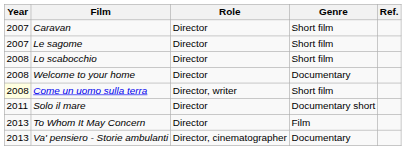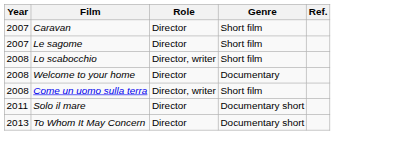 <table class="wikitable">
 <tr>
 <th>Year</th>
 <th>Film</th>
 <th>Role</th>
 <th>Genre</th>
 <th>Ref.</th>
 </tr>
 <tr>
 <td>2007</td>
 <td><em>Caravan</em></td>
 <td>Director</td>
 <td>Short film</td>
 <td></td>
 </tr>
 <tr>
 <td>2007</td>
 <td><em>Le sagome</em></td>
 <td>Director</td>
 <td>Short film</td>
 <td></td>
 </tr>
 <tr>
 <td>2008</td>
 <td><em>Lo scabocchio</em></td>
-<td>Director</td>
+<td>Director, writer</td>
 <td>Short film</td>
 <td></td>
 </tr>
 <tr>
 <td>2008</td>
 <td><em>Welcome to your home</em></td>
 <td>Director</td>
 <td>Documentary</td>
 <td></td>
 </tr>
 <tr>
-<td style="background: lightyellow;">2008</td>
+<td>2008</td>
 <td><em><a href='#'>Come un uomo sulla terra</a></em></td>
 <td>Director, writer</td>
 <td>Short film</td>
 <td></td>
 </tr>
 <tr>
 <td>2011</td>
 <td><em>Solo il mare</em></td>
 <td>Director</td>
 <td>Documentary short</td>
 <td></td>
 </tr>
 <tr>
 <td>2013</td>
 <td><em>To Whom It May Concern</em></td>
 <td>Director</td>
-<td>Film</td>
-<td></td>
-</tr>
-<tr>
-<td>2013</td>
-<td><em>Va' pensiero - Storie ambulanti</em></td>
-<td>Director, cinematographer</td>
-<td>Documentary</td>
+<td>Documentary short</td>
 <td></td>
 </tr>
 </table>
